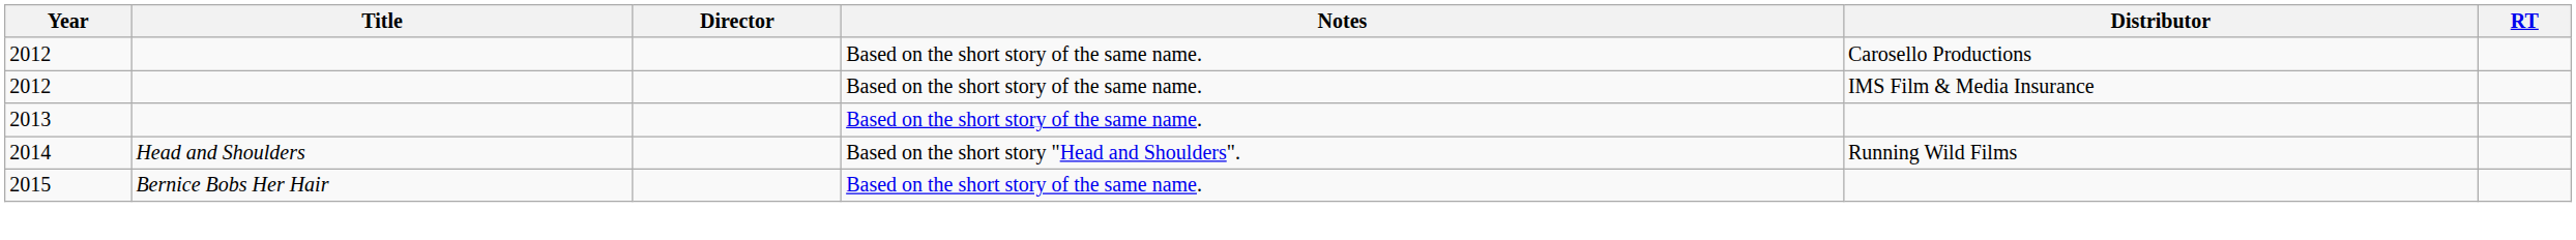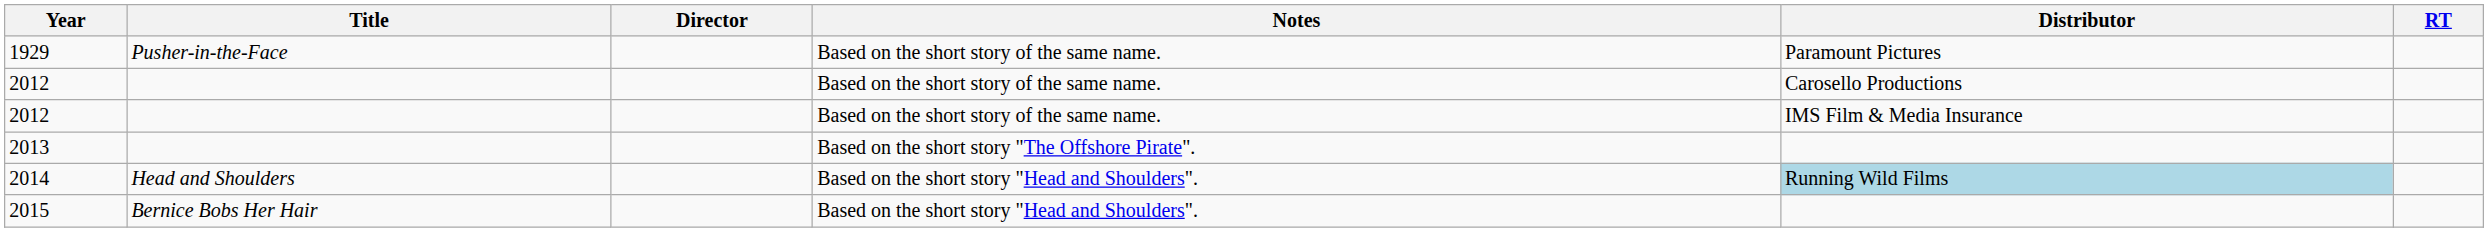 <table class="wikitable sortable" width="100%">
 <tr>
 <th>Year</th>
 <th>Title</th>
 <th class="unsortable">Director</th>
 <th class="unsortable">Notes</th>
 <th class="unsortable">Distributor</th>
 <th><a href='#'>RT</a></th>
+</tr>
+<tr>
+<td>1929</td>
+<td><em>Pusher-in-the-Face</em></td>
+<td></td>
+<td>Based on the short story of the same name.</td>
+<td>Paramount Pictures</td>
+<td></td>
 </tr>
 <tr>
 <td>2012</td>
 <td></td>
 <td></td>
 <td>Based on the short story of the same name.</td>
 <td>Carosello Productions</td>
 <td></td>
 </tr>
 <tr>
 <td>2012</td>
 <td></td>
 <td></td>
 <td>Based on the short story of the same name.</td>
 <td>IMS Film & Media Insurance</td>
 <td></td>
 </tr>
 <tr>
 <td>2013</td>
 <td></td>
 <td></td>
-<td><a href='#'>Based on the short story of the same name</a>.</td>
+<td>Based on the short story "<a href='#'>The Offshore Pirate</a>".</td>
 <td></td>
 <td></td>
 </tr>
 <tr>
 <td>2014</td>
 <td><em>Head and Shoulders</em></td>
 <td></td>
 <td>Based on the short story "<a href='#'>Head and Shoulders</a>".</td>
-<td>Running Wild Films</td>
+<td style="background: lightblue;">Running Wild Films</td>
 <td></td>
 </tr>
 <tr>
 <td>2015</td>
 <td><em>Bernice Bobs Her Hair</em></td>
 <td></td>
-<td><a href='#'>Based on the short story of the same name</a>.</td>
+<td>Based on the short story "<a href='#'>Head and Shoulders</a>".</td>
 <td></td>
 <td></td>
 </tr>
 </table>
